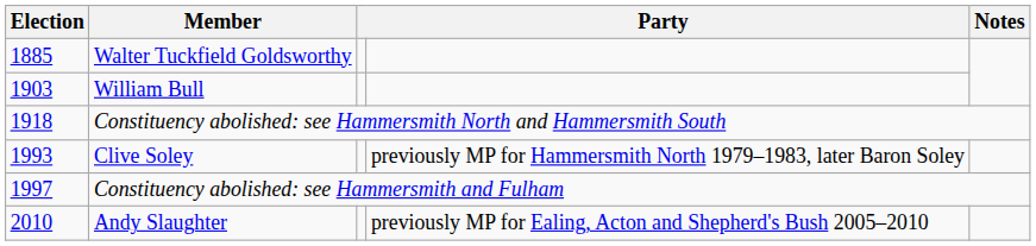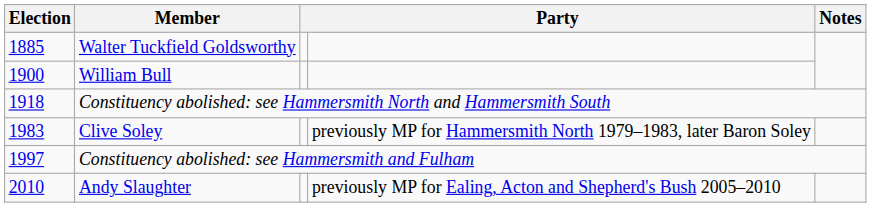 <table class="wikitable">
 <tr>
 <th>Election</th>
 <th>Member</th>
 <th colspan="2">Party</th>
 <th>Notes</th>
 </tr>
 <tr>
 <td><a href='#'>1885</a></td>
 <td><a href='#'>Walter Tuckfield Goldsworthy</a></td>
 <td></td>
 <td></td>
 </tr>
 <tr>
-<td><a href='#'>1903</a></td>
+<td><a href='#'>1900</a></td>
 <td><a href='#'>William Bull</a></td>
 <td></td>
 <td></td>
 </tr>
 <tr>
 <td><a href='#'>1918</a></td>
 <td colspan="4"><em>Constituency abolished: see <a href='#'>Hammersmith North</a> and <a href='#'>Hammersmith South</a></em></td>
 </tr>
 <tr>
-<td><a href='#'>1993</a></td>
+<td><a href='#'>1983</a></td>
 <td><a href='#'>Clive Soley</a></td>
 <td></td>
 <td>previously MP for <a href='#'>Hammersmith North</a> 1979–1983, later Baron Soley</td>
 </tr>
 <tr>
 <td><a href='#'>1997</a></td>
 <td colspan="4"><em>Constituency abolished: see <a href='#'>Hammersmith and Fulham</a></em></td>
 </tr>
 <tr>
 <td><a href='#'>2010</a></td>
 <td><a href='#'>Andy Slaughter</a></td>
 <td></td>
 <td>previously MP for <a href='#'>Ealing, Acton and Shepherd's Bush</a> 2005–2010</td>
 </tr>
 </table>
